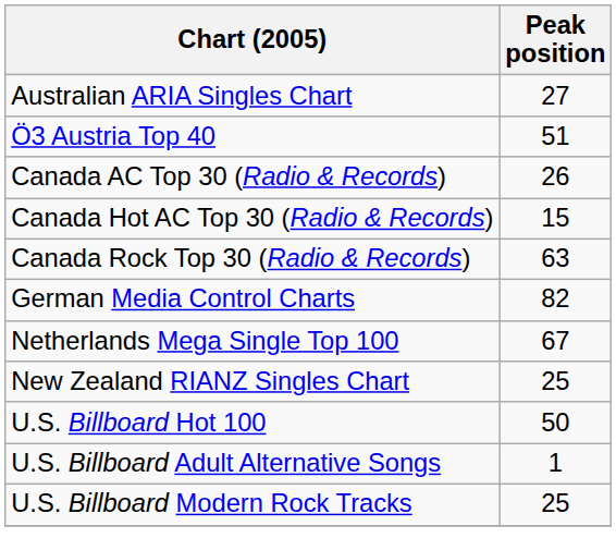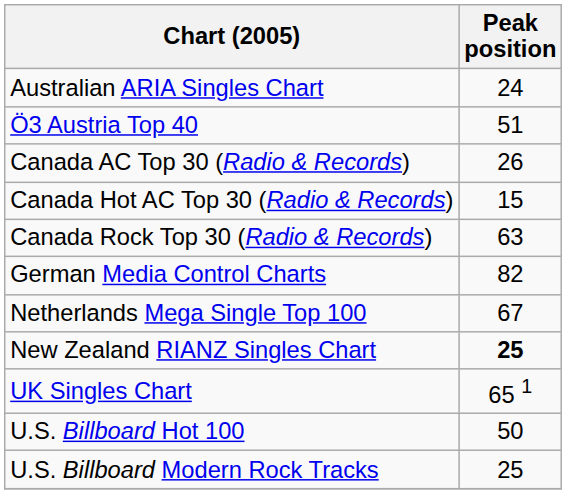 <table class="wikitable sortable">
 <tr>
 <th align="left">Chart (2005)</th>
 <th align="left">Peak<br>position</th>
 </tr>
 <tr>
 <td align="left">Australian <a href='#'>ARIA Singles Chart</a></td>
-<td align="center">27</td>
+<td align="center">24</td>
 </tr>
 <tr>
 <td align="left"><a href='#'>Ö3 Austria Top 40</a></td>
 <td align="center">51</td>
 </tr>
 <tr>
 <td align="left">Canada AC Top 30 (<em><a href='#'>Radio & Records</a></em>)</td>
 <td align="center">26</td>
 </tr>
 <tr>
 <td align="left">Canada Hot AC Top 30 (<em><a href='#'>Radio & Records</a></em>)</td>
 <td align="center">15</td>
 </tr>
 <tr>
 <td align="left">Canada Rock Top 30 (<em><a href='#'>Radio & Records</a></em>)</td>
 <td align="center">63</td>
 </tr>
 <tr>
 <td align="left">German <a href='#'>Media Control Charts</a></td>
 <td align="center">82</td>
 </tr>
 <tr>
 <td align="left">Netherlands <a href='#'>Mega Single Top 100</a></td>
 <td align="center">67</td>
 </tr>
 <tr>
 <td align="left">New Zealand <a href='#'>RIANZ Singles Chart</a></td>
-<td align="center">25</td>
+<td align="center"><strong>25</strong></td>
+</tr>
+<tr>
+<td align="left"><a href='#'>UK Singles Chart</a></td>
+<td align="center">65 <sup>1</sup></td>
 </tr>
 <tr>
 <td align="left">U.S. <a href='#'><em>Billboard</em> Hot 100</a></td>
 <td align="center">50</td>
-</tr>
-<tr>
-<td align="left">U.S. <em>Billboard</em> <a href='#'>Adult Alternative Songs</a></td>
-<td align="center">1</td>
 </tr>
 <tr>
 <td align="left">U.S. <em>Billboard</em> <a href='#'>Modern Rock Tracks</a></td>
 <td align="center">25</td>
 </tr>
 <tr>
 </tr>
 </table>
